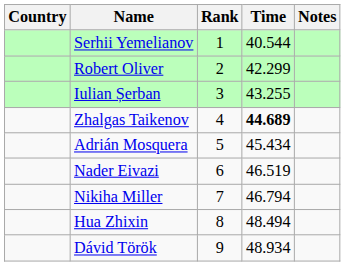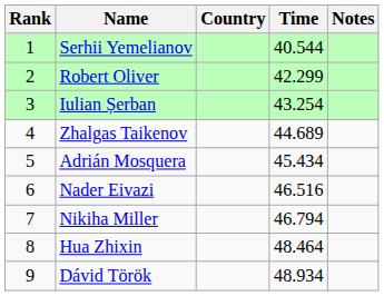 <table class="wikitable" style="text-align:center">
 <tr>
+<th>Rank</th>
+<th>Name</th>
 <th>Country</th>
-<th>Name</th>
-<th>Rank</th>
 <th>Time</th>
 <th>Notes</th>
 </tr>
 <tr bgcolor=bbffbb>
+<td>1</td>
+<td align="left"><a href='#'>Serhii Yemelianov</a></td>
 <td align="left"></td>
-<td align="left"><a href='#'>Serhii Yemelianov</a></td>
-<td>1</td>
 <td>40.544</td>
 <td></td>
 </tr>
 <tr bgcolor=bbffbb>
+<td>2</td>
+<td align="left"><a href='#'>Robert Oliver</a></td>
 <td align="left"></td>
-<td align="left"><a href='#'>Robert Oliver</a></td>
-<td>2</td>
 <td>42.299</td>
 <td></td>
 </tr>
 <tr bgcolor=bbffbb>
+<td>3</td>
+<td align="left"><a href='#'>Iulian Șerban</a></td>
 <td align="left"></td>
-<td align="left"><a href='#'>Iulian Șerban</a></td>
-<td>3</td>
-<td>43.255</td>
+<td>43.254</td>
 <td></td>
 </tr>
 <tr>
+<td>4</td>
+<td align="left"><a href='#'>Zhalgas Taikenov</a></td>
 <td align="left"></td>
-<td align="left"><a href='#'>Zhalgas Taikenov</a></td>
-<td>4</td>
-<td><strong>44.689</strong></td>
+<td>44.689</td>
 <td></td>
 </tr>
 <tr>
+<td>5</td>
+<td align="left"><a href='#'>Adrián Mosquera</a></td>
 <td align="left"></td>
-<td align="left"><a href='#'>Adrián Mosquera</a></td>
-<td>5</td>
 <td>45.434</td>
 <td></td>
 </tr>
 <tr>
+<td>6</td>
+<td align="left"><a href='#'>Nader Eivazi</a></td>
 <td align="left"></td>
-<td align="left"><a href='#'>Nader Eivazi</a></td>
-<td>6</td>
-<td>46.519</td>
+<td>46.516</td>
 <td></td>
 </tr>
 <tr>
+<td>7</td>
+<td align="left"><a href='#'>Nikiha Miller</a></td>
 <td align="left"></td>
-<td align="left"><a href='#'>Nikiha Miller</a></td>
-<td>7</td>
 <td>46.794</td>
 <td></td>
 </tr>
 <tr>
+<td>8</td>
+<td align="left"><a href='#'>Hua Zhixin</a></td>
 <td align="left"></td>
-<td align="left"><a href='#'>Hua Zhixin</a></td>
-<td>8</td>
-<td>48.494</td>
+<td>48.464</td>
 <td></td>
 </tr>
 <tr>
+<td>9</td>
+<td align="left"><a href='#'>Dávid Török</a></td>
 <td align="left"></td>
-<td align="left"><a href='#'>Dávid Török</a></td>
-<td>9</td>
 <td>48.934</td>
 <td></td>
 </tr>
 </table>
